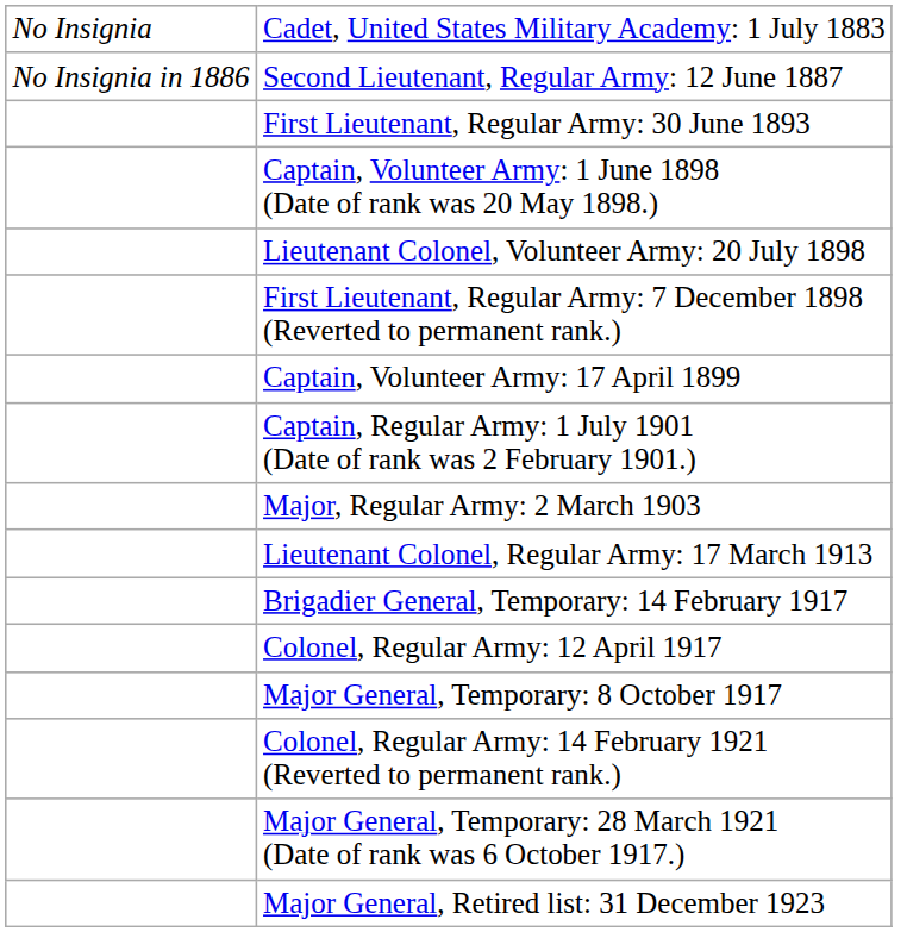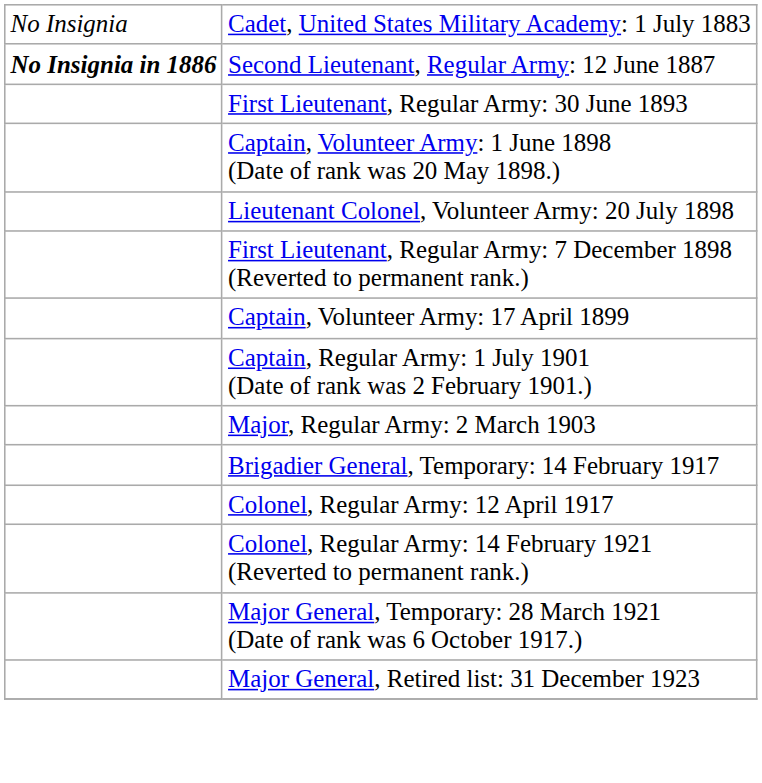 <table class="wikitable" style="background:white">
 <tr>
 <td><em>No Insignia</em></td>
 <td><a href='#'>Cadet</a>, <a href='#'>United States Military Academy</a>: 1 July 1883</td>
 </tr>
 <tr>
-<td><em>No Insignia in 1886</em></td>
+<td><strong><em>No Insignia in 1886</em></strong></td>
 <td><a href='#'>Second Lieutenant</a>, <a href='#'>Regular Army</a>: 12 June 1887</td>
 </tr>
 <tr>
 <td></td>
 <td><a href='#'>First Lieutenant</a>, Regular Army: 30 June 1893</td>
 </tr>
 <tr>
 <td></td>
 <td><a href='#'>Captain</a>, <a href='#'>Volunteer Army</a>: 1 June 1898<br>(Date of rank was 20 May 1898.)</td>
 </tr>
 <tr>
 <td></td>
 <td><a href='#'>Lieutenant Colonel</a>, Volunteer Army: 20 July 1898</td>
 </tr>
 <tr>
 <td></td>
 <td><a href='#'>First Lieutenant</a>, Regular Army: 7 December 1898<br>(Reverted to permanent rank.)</td>
 </tr>
 <tr>
 <td></td>
 <td><a href='#'>Captain</a>, Volunteer Army: 17 April 1899</td>
 </tr>
 <tr>
 <td></td>
 <td><a href='#'>Captain</a>, Regular Army: 1 July 1901<br>(Date of rank was 2 February 1901.)</td>
 </tr>
 <tr>
 <td></td>
 <td><a href='#'>Major</a>, Regular Army: 2 March 1903</td>
 </tr>
 <tr>
 <td></td>
-<td><a href='#'>Lieutenant Colonel</a>, Regular Army: 17 March 1913</td>
-</tr>
-<tr>
-<td></td>
 <td><a href='#'>Brigadier General</a>, Temporary: 14 February 1917</td>
 </tr>
 <tr>
 <td></td>
 <td><a href='#'>Colonel</a>, Regular Army: 12 April 1917</td>
-</tr>
-<tr>
-<td></td>
-<td><a href='#'>Major General</a>, Temporary: 8 October 1917</td>
 </tr>
 <tr>
 <td></td>
 <td><a href='#'>Colonel</a>, Regular Army: 14 February 1921<br>(Reverted to permanent rank.)</td>
 </tr>
 <tr>
 <td></td>
 <td><a href='#'>Major General</a>, Temporary: 28 March 1921<br>(Date of rank was 6 October 1917.)</td>
 </tr>
 <tr>
 <td></td>
 <td><a href='#'>Major General</a>, Retired list: 31 December 1923</td>
 </tr>
 <tr>
 </tr>
 </table>
